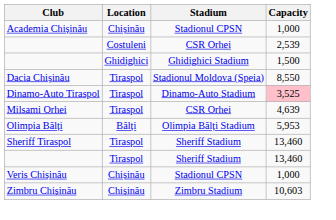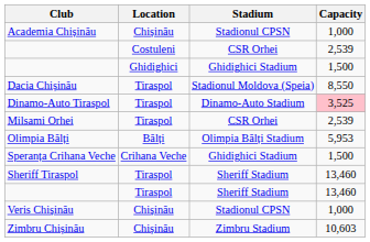 <table class="wikitable sortable" style="text-align:center;">
 <tr>
 <th>Club</th>
 <th>Location</th>
 <th>Stadium</th>
 <th>Capacity</th>
 </tr>
 <tr>
 <td style="text-align:left;"><a href='#'>Academia Chișinău</a></td>
 <td><a href='#'>Chișinău</a></td>
 <td><a href='#'>Stadionul CPSN</a></td>
 <td>1,000</td>
 </tr>
 <tr>
 <td style="text-align:left;"></td>
 <td><a href='#'>Costuleni</a></td>
 <td><a href='#'>CSR Orhei</a></td>
 <td>2,539</td>
 </tr>
 <tr>
 <td style="text-align:left;"></td>
 <td><a href='#'>Ghidighici</a></td>
 <td><a href='#'>Ghidighici Stadium</a></td>
 <td>1,500</td>
 </tr>
 <tr>
 <td style="text-align:left;"><a href='#'>Dacia Chișinău</a></td>
 <td><a href='#'>Tiraspol</a></td>
 <td><a href='#'>Stadionul Moldova (Speia)</a></td>
 <td>8,550</td>
 </tr>
 <tr>
 <td style="text-align:left;"><a href='#'>Dinamo-Auto Tiraspol</a></td>
 <td><a href='#'>Tiraspol</a></td>
 <td><a href='#'>Dinamo-Auto Stadium</a></td>
 <td style="background: pink;">3,525</td>
 </tr>
 <tr>
 <td style="text-align:left;"><a href='#'>Milsami Orhei</a></td>
 <td><a href='#'>Tiraspol</a></td>
 <td><a href='#'>CSR Orhei</a></td>
-<td>4,639</td>
+<td>2,539</td>
 </tr>
 <tr>
 <td style="text-align:left;"><a href='#'>Olimpia Bălți</a></td>
 <td><a href='#'>Bălți</a></td>
 <td><a href='#'>Olimpia Bălți Stadium</a></td>
 <td>5,953</td>
+</tr>
+<tr>
+<td style="text-align:left;"><a href='#'>Speranța Crihana Veche</a></td>
+<td><a href='#'>Crihana Veche</a></td>
+<td><a href='#'>Ghidighici Stadium</a></td>
+<td>1,500</td>
 </tr>
 <tr>
 <td style="text-align:left;"><a href='#'>Sheriff Tiraspol</a></td>
 <td><a href='#'>Tiraspol</a></td>
 <td><a href='#'>Sheriff Stadium</a></td>
 <td>13,460</td>
 </tr>
 <tr>
 <td style="text-align:left;"></td>
 <td><a href='#'>Tiraspol</a></td>
 <td><a href='#'>Sheriff Stadium</a></td>
 <td>13,460</td>
 </tr>
 <tr>
 <td style="text-align:left;"><a href='#'>Veris Chișinău</a></td>
 <td><a href='#'>Chișinău</a></td>
 <td><a href='#'>Stadionul CPSN</a></td>
 <td>1,000</td>
 </tr>
 <tr>
 <td style="text-align:left;"><a href='#'>Zimbru Chișinău</a></td>
 <td><a href='#'>Chișinău</a></td>
 <td><a href='#'>Zimbru Stadium</a></td>
 <td>10,603</td>
 </tr>
 </table>
